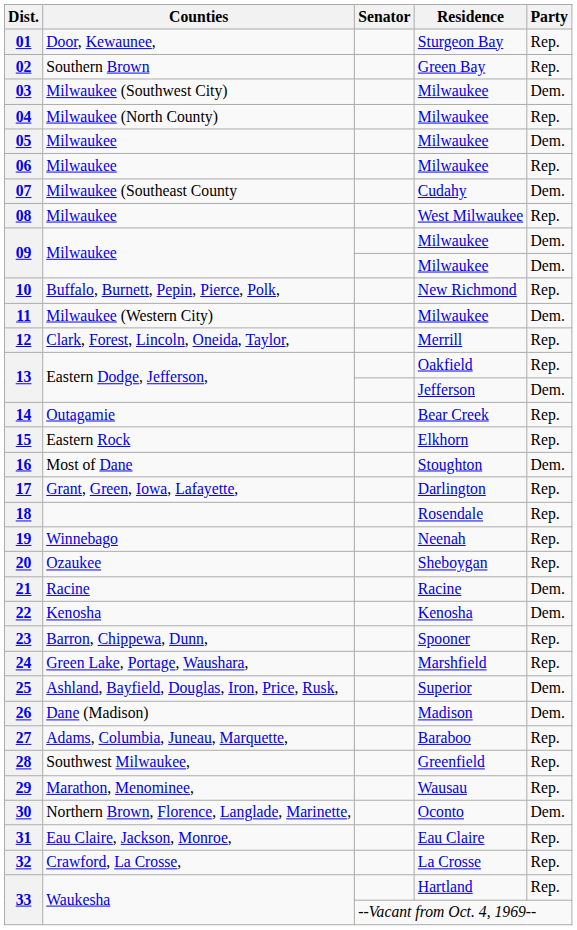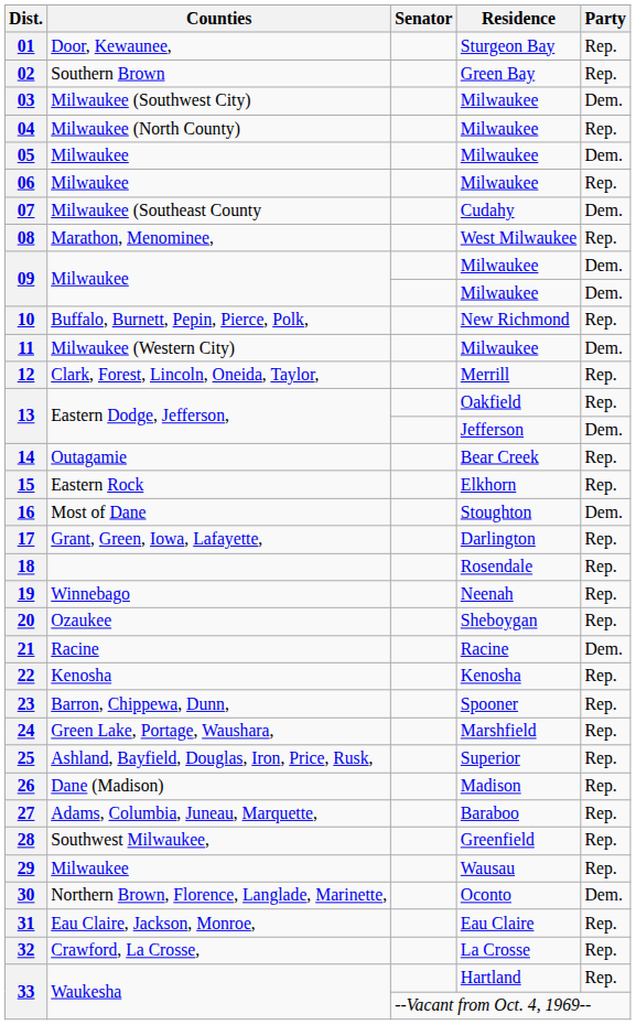 <table class="wikitable sortable">
 <tr>
 <th>Dist.</th>
 <th>Counties</th>
 <th>Senator</th>
 <th>Residence</th>
 <th>Party</th>
 </tr>
 <tr>
 <th><a href='#'>01</a></th>
 <td><a href='#'>Door</a>, <a href='#'>Kewaunee</a>, </td>
 <td></td>
 <td><a href='#'>Sturgeon Bay</a></td>
 <td>Rep.</td>
 </tr>
 <tr>
 <th><a href='#'>02</a></th>
 <td>Southern <a href='#'>Brown</a> </td>
 <td></td>
 <td><a href='#'>Green Bay</a></td>
 <td>Rep.</td>
 </tr>
 <tr>
 <th><a href='#'>03</a></th>
 <td><a href='#'>Milwaukee</a> (Southwest City)</td>
 <td></td>
 <td><a href='#'>Milwaukee</a></td>
 <td>Dem.</td>
 </tr>
 <tr>
 <th><a href='#'>04</a></th>
 <td><a href='#'>Milwaukee</a> (North County)</td>
 <td></td>
 <td><a href='#'>Milwaukee</a></td>
 <td>Rep.</td>
 </tr>
 <tr>
 <th><a href='#'>05</a></th>
 <td><a href='#'>Milwaukee</a> </td>
 <td></td>
 <td><a href='#'>Milwaukee</a></td>
 <td>Dem.</td>
 </tr>
 <tr>
 <th><a href='#'>06</a></th>
 <td><a href='#'>Milwaukee</a> </td>
 <td></td>
 <td><a href='#'>Milwaukee</a></td>
 <td>Rep.</td>
 </tr>
 <tr>
 <th><a href='#'>07</a></th>
 <td><a href='#'>Milwaukee</a> (Southeast County </td>
 <td></td>
 <td><a href='#'>Cudahy</a></td>
 <td>Dem.</td>
 </tr>
 <tr>
 <th><a href='#'>08</a></th>
-<td><a href='#'>Milwaukee</a> </td>
+<td><a href='#'>Marathon</a>, <a href='#'>Menominee</a>, </td>
 <td></td>
 <td><a href='#'>West Milwaukee</a></td>
 <td>Rep.</td>
 </tr>
 <tr>
 <th rowspan="2"><a href='#'>09</a></th>
 <td rowspan="2"><a href='#'>Milwaukee</a> </td>
 <td> </td>
 <td><a href='#'>Milwaukee</a></td>
 <td>Dem.</td>
 </tr>
 <tr>
 <td> </td>
 <td><a href='#'>Milwaukee</a></td>
 <td>Dem.</td>
 </tr>
 <tr>
 <th><a href='#'>10</a></th>
 <td><a href='#'>Buffalo</a>, <a href='#'>Burnett</a>, <a href='#'>Pepin</a>, <a href='#'>Pierce</a>, <a href='#'>Polk</a>, </td>
 <td></td>
 <td><a href='#'>New Richmond</a></td>
 <td>Rep.</td>
 </tr>
 <tr>
 <th><a href='#'>11</a></th>
 <td><a href='#'>Milwaukee</a> (Western City)</td>
 <td></td>
 <td><a href='#'>Milwaukee</a></td>
 <td>Dem.</td>
 </tr>
 <tr>
 <th><a href='#'>12</a></th>
 <td><a href='#'>Clark</a>, <a href='#'>Forest</a>, <a href='#'>Lincoln</a>, <a href='#'>Oneida</a>, <a href='#'>Taylor</a>, </td>
 <td></td>
 <td><a href='#'>Merrill</a></td>
 <td>Rep.</td>
 </tr>
 <tr>
 <th rowspan="2"><a href='#'>13</a></th>
 <td rowspan="2">Eastern <a href='#'>Dodge</a>, <a href='#'>Jefferson</a>, </td>
 <td> </td>
 <td><a href='#'>Oakfield</a></td>
 <td>Rep.</td>
 </tr>
 <tr>
 <td> </td>
 <td><a href='#'>Jefferson</a></td>
 <td>Dem.</td>
 </tr>
 <tr>
 <th><a href='#'>14</a></th>
 <td><a href='#'>Outagamie</a> </td>
 <td></td>
 <td><a href='#'>Bear Creek</a></td>
 <td>Rep.</td>
 </tr>
 <tr>
 <th><a href='#'>15</a></th>
 <td>Eastern <a href='#'>Rock</a> </td>
 <td></td>
 <td><a href='#'>Elkhorn</a></td>
 <td>Rep.</td>
 </tr>
 <tr>
 <th><a href='#'>16</a></th>
 <td>Most of <a href='#'>Dane</a> </td>
 <td></td>
 <td><a href='#'>Stoughton</a></td>
 <td>Dem.</td>
 </tr>
 <tr>
 <th><a href='#'>17</a></th>
 <td><a href='#'>Grant</a>, <a href='#'>Green</a>, <a href='#'>Iowa</a>, <a href='#'>Lafayette</a>, </td>
 <td></td>
 <td><a href='#'>Darlington</a></td>
 <td>Rep.</td>
 </tr>
 <tr>
 <th><a href='#'>18</a></th>
 <td> </td>
 <td></td>
 <td><a href='#'>Rosendale</a></td>
 <td>Rep.</td>
 </tr>
 <tr>
 <th><a href='#'>19</a></th>
 <td><a href='#'>Winnebago</a></td>
 <td></td>
 <td><a href='#'>Neenah</a></td>
 <td>Rep.</td>
 </tr>
 <tr>
 <th><a href='#'>20</a></th>
 <td><a href='#'>Ozaukee</a> </td>
 <td></td>
 <td><a href='#'>Sheboygan</a></td>
 <td>Rep.</td>
 </tr>
 <tr>
 <th><a href='#'>21</a></th>
 <td><a href='#'>Racine</a> </td>
 <td></td>
 <td><a href='#'>Racine</a></td>
 <td>Dem.</td>
 </tr>
 <tr>
 <th><a href='#'>22</a></th>
 <td><a href='#'>Kenosha</a></td>
 <td></td>
 <td><a href='#'>Kenosha</a></td>
-<td>Dem.</td>
+<td>Rep.</td>
 </tr>
 <tr>
 <th><a href='#'>23</a></th>
 <td><a href='#'>Barron</a>, <a href='#'>Chippewa</a>, <a href='#'>Dunn</a>, </td>
 <td></td>
 <td><a href='#'>Spooner</a></td>
 <td>Rep.</td>
 </tr>
 <tr>
 <th><a href='#'>24</a></th>
 <td><a href='#'>Green Lake</a>, <a href='#'>Portage</a>, <a href='#'>Waushara</a>, </td>
 <td></td>
 <td><a href='#'>Marshfield</a></td>
 <td>Rep.</td>
 </tr>
 <tr>
 <th><a href='#'>25</a></th>
 <td><a href='#'>Ashland</a>, <a href='#'>Bayfield</a>, <a href='#'>Douglas</a>, <a href='#'>Iron</a>, <a href='#'>Price</a>, <a href='#'>Rusk</a>, </td>
 <td></td>
 <td><a href='#'>Superior</a></td>
-<td>Dem.</td>
+<td>Rep.</td>
 </tr>
 <tr>
 <th><a href='#'>26</a></th>
 <td><a href='#'>Dane</a> (Madison)</td>
 <td></td>
 <td><a href='#'>Madison</a></td>
-<td>Dem.</td>
+<td>Rep.</td>
 </tr>
 <tr>
 <th><a href='#'>27</a></th>
 <td><a href='#'>Adams</a>, <a href='#'>Columbia</a>, <a href='#'>Juneau</a>, <a href='#'>Marquette</a>, </td>
 <td></td>
 <td><a href='#'>Baraboo</a></td>
 <td>Rep.</td>
 </tr>
 <tr>
 <th><a href='#'>28</a></th>
 <td>Southwest <a href='#'>Milwaukee</a>,  </td>
 <td></td>
 <td><a href='#'>Greenfield</a></td>
 <td>Rep.</td>
 </tr>
 <tr>
 <th><a href='#'>29</a></th>
-<td><a href='#'>Marathon</a>, <a href='#'>Menominee</a>, </td>
+<td><a href='#'>Milwaukee</a> </td>
 <td></td>
 <td><a href='#'>Wausau</a></td>
 <td>Rep.</td>
 </tr>
 <tr>
 <th><a href='#'>30</a></th>
 <td>Northern <a href='#'>Brown</a>, <a href='#'>Florence</a>, <a href='#'>Langlade</a>, <a href='#'>Marinette</a>, </td>
 <td></td>
 <td><a href='#'>Oconto</a></td>
 <td>Dem.</td>
 </tr>
 <tr>
 <th><a href='#'>31</a></th>
 <td><a href='#'>Eau Claire</a>, <a href='#'>Jackson</a>, <a href='#'>Monroe</a>, </td>
 <td></td>
 <td><a href='#'>Eau Claire</a></td>
 <td>Rep.</td>
 </tr>
 <tr>
 <th><a href='#'>32</a></th>
 <td><a href='#'>Crawford</a>, <a href='#'>La Crosse</a>, </td>
 <td></td>
 <td><a href='#'>La Crosse</a></td>
 <td>Rep.</td>
 </tr>
 <tr>
 <th rowspan="2"><a href='#'>33</a></th>
 <td rowspan="2"><a href='#'>Waukesha</a> </td>
 <td> </td>
 <td><a href='#'>Hartland</a></td>
 <td>Rep.</td>
 </tr>
 <tr>
 <td colspan="3"><em>--Vacant from Oct. 4, 1969--</em></td>
 </tr>
 </table>
